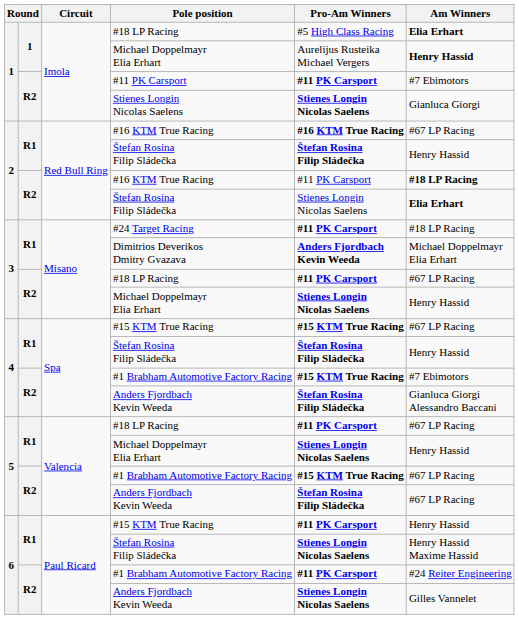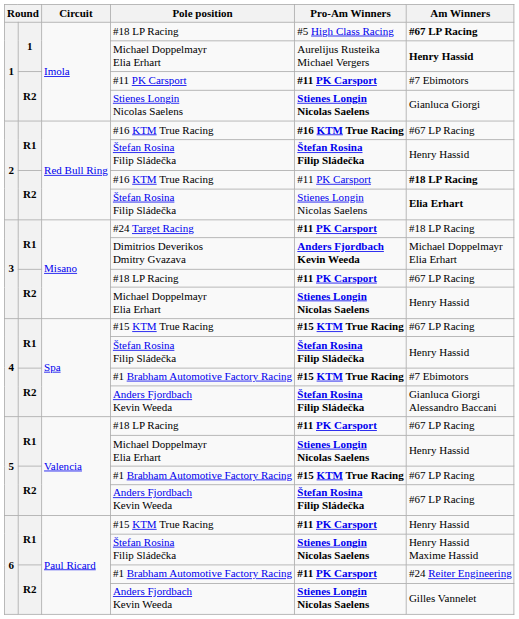 <table class="wikitable" style="font-size:85%;">
 <tr>
 <th colspan=2>Round</th>
 <th>Circuit</th>
 <th>Pole position</th>
 <th>Pro-Am Winners</th>
 <th>Am Winners</th>
 </tr>
 <tr>
 <th rowspan=4>1</th>
 <th rowspan=2>1</th>
 <td rowspan=4> <a href='#'>Imola</a></td>
 <td> #18 LP Racing</td>
 <td> #5 <a href='#'>High Class Racing</a></td>
-<td><strong> Elia Erhart</strong></td>
+<td><strong> #67 LP Racing</strong></td>
 </tr>
 <tr>
 <td> Michael Doppelmayr<br> Elia Erhart</td>
 <td> Aurelijus Rusteika<br> Michael Vergers</td>
 <td><strong> Henry Hassid</strong></td>
 </tr>
 <tr>
 <th rowspan=2>R2</th>
 <td> #11 <a href='#'>PK Carsport</a></td>
 <td><strong> #11 <a href='#'>PK Carsport</a></strong></td>
 <td> #7 Ebimotors</td>
 </tr>
 <tr>
 <td> <a href='#'>Stienes Longin</a><br> Nicolas Saelens</td>
 <td><strong> <a href='#'>Stienes Longin</a><br> Nicolas Saelens</strong></td>
 <td> Gianluca Giorgi</td>
 </tr>
 <tr>
 <th rowspan=4>2</th>
 <th rowspan=2>R1</th>
 <td rowspan=4> <a href='#'>Red Bull Ring</a></td>
 <td> #16 <a href='#'>KTM</a> True Racing</td>
 <td><strong> #16 <a href='#'>KTM</a> True Racing</strong></td>
 <td> #67 LP Racing</td>
 </tr>
 <tr>
 <td> <a href='#'>Štefan Rosina</a><br> Filip Sládečka</td>
 <td><strong> <a href='#'>Štefan Rosina</a><br> Filip Sládečka</strong></td>
 <td> Henry Hassid</td>
 </tr>
 <tr>
 <th rowspan=2>R2</th>
 <td> #16 <a href='#'>KTM</a> True Racing</td>
 <td> #11 <a href='#'>PK Carsport</a></td>
 <td><strong> #18 LP Racing</strong></td>
 </tr>
 <tr>
 <td> <a href='#'>Štefan Rosina</a><br> Filip Sládečka</td>
 <td> <a href='#'>Stienes Longin</a><br> Nicolas Saelens</td>
 <td><strong> Elia Erhart</strong></td>
 </tr>
 <tr>
 <th rowspan=4>3</th>
 <th rowspan=2>R1</th>
 <td rowspan=4> <a href='#'>Misano</a></td>
 <td> #24 <a href='#'>Target Racing</a></td>
 <td><strong> #11 <a href='#'>PK Carsport</a></strong></td>
 <td> #18 LP Racing</td>
 </tr>
 <tr>
 <td> Dimitrios Deverikos<br>Dmitry Gvazava</td>
 <td><strong> <a href='#'>Anders Fjordbach</a><br> Kevin Weeda</strong></td>
 <td> Michael Doppelmayr<br> Elia Erhart</td>
 </tr>
 <tr>
 <th rowspan=2>R2</th>
 <td> #18 LP Racing</td>
 <td><strong> #11 <a href='#'>PK Carsport</a></strong></td>
 <td> #67 LP Racing</td>
 </tr>
 <tr>
 <td> Michael Doppelmayr<br> Elia Erhart</td>
 <td><strong> <a href='#'>Stienes Longin</a><br> Nicolas Saelens</strong></td>
 <td> Henry Hassid</td>
 </tr>
 <tr>
 <th rowspan=4>4</th>
 <th rowspan=2>R1</th>
 <td rowspan=4> <a href='#'>Spa</a></td>
 <td> #15 <a href='#'>KTM</a> True Racing</td>
 <td><strong> #15 <a href='#'>KTM</a> True Racing</strong></td>
 <td> #67 LP Racing</td>
 </tr>
 <tr>
 <td> <a href='#'>Štefan Rosina</a><br> Filip Sládečka</td>
 <td><strong> <a href='#'>Štefan Rosina</a><br> Filip Sládečka</strong></td>
 <td> Henry Hassid</td>
 </tr>
 <tr>
 <th rowspan=2>R2</th>
 <td> #1 <a href='#'>Brabham Automotive Factory Racing</a></td>
 <td><strong> #15 <a href='#'>KTM</a> True Racing</strong></td>
 <td> #7 Ebimotors</td>
 </tr>
 <tr>
 <td> <a href='#'>Anders Fjordbach</a><br> Kevin Weeda</td>
 <td><strong> <a href='#'>Štefan Rosina</a><br> Filip Sládečka</strong></td>
 <td> Gianluca Giorgi<br> Alessandro Baccani</td>
 </tr>
 <tr>
 <th rowspan=4>5</th>
 <th rowspan=2>R1</th>
 <td rowspan=4> <a href='#'>Valencia</a></td>
 <td> #18 LP Racing</td>
 <td><strong> #11 <a href='#'>PK Carsport</a></strong></td>
 <td> #67 LP Racing</td>
 </tr>
 <tr>
 <td> Michael Doppelmayr<br> Elia Erhart</td>
 <td><strong> <a href='#'>Stienes Longin</a><br> Nicolas Saelens</strong></td>
 <td> Henry Hassid</td>
 </tr>
 <tr>
 <th rowspan=2>R2</th>
 <td> #1 <a href='#'>Brabham Automotive Factory Racing</a></td>
 <td><strong> #15 <a href='#'>KTM</a> True Racing</strong></td>
 <td> #67 LP Racing</td>
 </tr>
 <tr>
 <td> <a href='#'>Anders Fjordbach</a><br> Kevin Weeda</td>
 <td><strong> <a href='#'>Štefan Rosina</a><br> Filip Sládečka</strong></td>
 <td> #67 LP Racing</td>
 </tr>
 <tr>
 <th rowspan=4>6</th>
 <th rowspan=2>R1</th>
 <td rowspan=4> <a href='#'>Paul Ricard</a></td>
 <td> #15 <a href='#'>KTM</a> True Racing</td>
 <td><strong> #11 <a href='#'>PK Carsport</a></strong></td>
 <td> Henry Hassid</td>
 </tr>
 <tr>
 <td> <a href='#'>Štefan Rosina</a><br> Filip Sládečka</td>
 <td><strong> <a href='#'>Stienes Longin</a><br> Nicolas Saelens</strong></td>
 <td> Henry Hassid<br> Maxime Hassid</td>
 </tr>
 <tr>
 <th rowspan=2>R2</th>
 <td> #1 <a href='#'>Brabham Automotive Factory Racing</a></td>
 <td><strong> #11 <a href='#'>PK Carsport</a></strong></td>
 <td> #24 <a href='#'>Reiter Engineering</a></td>
 </tr>
 <tr>
 <td> <a href='#'>Anders Fjordbach</a><br> Kevin Weeda</td>
 <td><strong> <a href='#'>Stienes Longin</a><br> Nicolas Saelens</strong></td>
 <td> Gilles Vannelet</td>
 </tr>
 </table>
